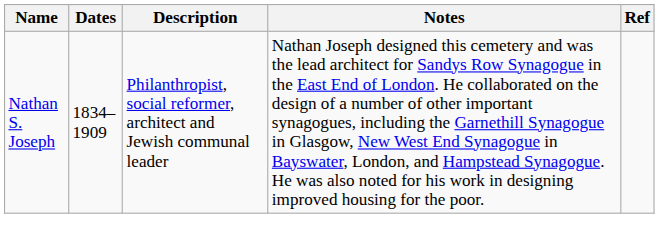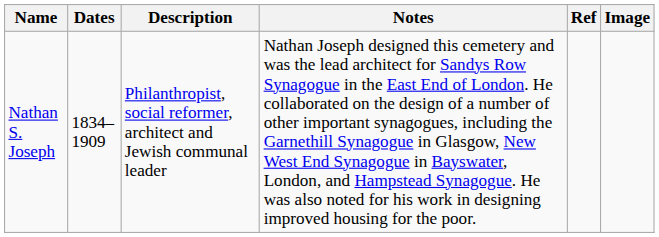 <table class="wikitable sortable">
 <tr>
 <th>Name</th>
 <th>Dates</th>
 <th>Description</th>
 <th>Notes</th>
 <th>Ref</th>
+<th>Image</th>
 </tr>
 <tr>
 <td><a href='#'>Nathan S. Joseph</a></td>
 <td>1834–1909</td>
 <td><a href='#'>Philanthropist</a>, <a href='#'>social reformer</a>, architect and Jewish communal leader</td>
 <td>Nathan Joseph designed this cemetery and was the lead architect for <a href='#'>Sandys Row Synagogue</a> in the <a href='#'>East End of London</a>. He collaborated on the design of a number of other important synagogues, including the <a href='#'>Garnethill Synagogue</a> in Glasgow, <a href='#'>New West End Synagogue</a> in <a href='#'>Bayswater</a>, London, and <a href='#'>Hampstead Synagogue</a>. He was also noted for his work in designing improved housing for the poor.</td>
 <td></td>
+<td></td>
 </tr>
 </table>
